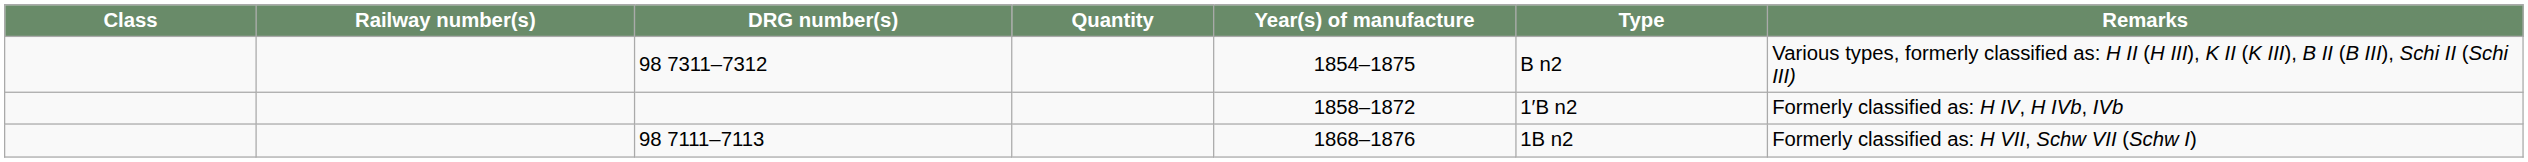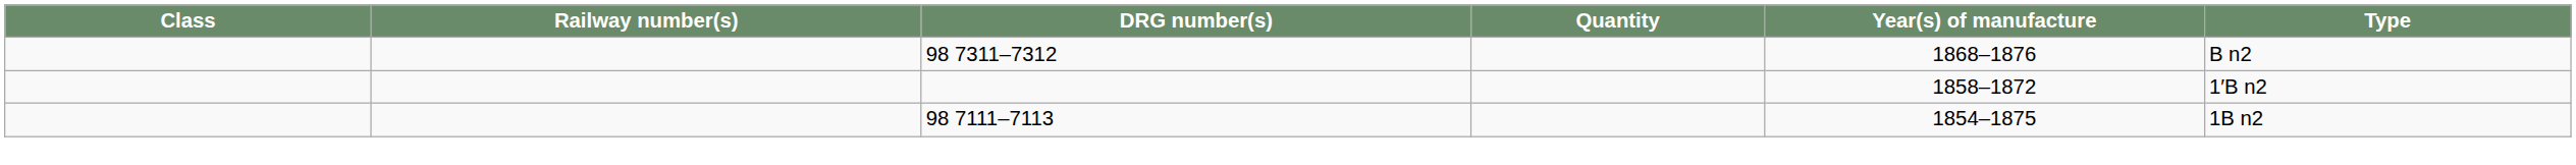 <table class="wikitable"  width="100%">
 <tr>
 <th style="color:#FFFFFF; background:#698B69" width="10%">Class</th>
 <th style="color:#FFFFFF; background:#698B69" width="15%">Railway number(s)</th>
 <th style="color:#FFFFFF; background:#698B69" width="15%">DRG number(s)</th>
 <th style="color:#FFFFFF; background:#698B69" width="8%">Quantity</th>
 <th style="color:#FFFFFF; background:#698B69" width="12%">Year(s) of manufacture</th>
 <th style="color:#FFFFFF; background:#698B69" width="10%">Type</th>
-<th style="color:#FFFFFF; background:#698B69" width="30%">Remarks</th>
 </tr>
 <tr>
 <td></td>
 <td></td>
 <td>98 7311–7312</td>
 <td></td>
-<td align="center">1854–1875</td>
+<td align="center">1868–1876</td>
 <td>B n2</td>
-<td>Various types, formerly classified as: <em>H II</em> (<em>H III</em>), <em>K II</em> (<em>K III</em>), <em>B II</em> (<em>B III</em>), <em>Schi II</em> (<em>Schi III)</em></td>
 </tr>
 <tr>
 <td></td>
 <td></td>
 <td></td>
 <td></td>
 <td align="center">1858–1872</td>
 <td>1′B n2</td>
-<td>Formerly classified as: <em>H IV</em>, <em>H IVb</em>, <em>IVb</em></td>
 </tr>
 <tr>
 <td></td>
 <td></td>
 <td>98 7111–7113</td>
 <td></td>
-<td align="center">1868–1876</td>
+<td align="center">1854–1875</td>
 <td>1B n2</td>
-<td>Formerly classified as: <em>H VII</em>, <em>Schw VII</em> (<em>Schw I</em>)</td>
 </tr>
 </table>
